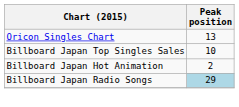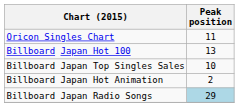 <table class="wikitable sortable" border="1">
 <tr>
 <th>Chart (2015)</th>
 <th>Peak<br>position</th>
 </tr>
 <tr>
 <td><a href='#'>Oricon Singles Chart</a></td>
+<td style="text-align:center;">11</td>
+</tr>
+<tr>
+<td><a href='#'>Billboard</a> <a href='#'>Japan Hot 100</a></td>
 <td style="text-align:center;">13</td>
 </tr>
 <tr>
 <td>Billboard Japan Top Singles Sales</td>
 <td style="text-align:center;">10</td>
 </tr>
 <tr>
 <td>Billboard Japan Hot Animation</td>
 <td style="text-align:center;">2</td>
 </tr>
 <tr>
 <td>Billboard Japan Radio Songs</td>
 <td style="background: lightblue; text-align:center;">29</td>
 </tr>
 <tr>
 </tr>
 </table>
